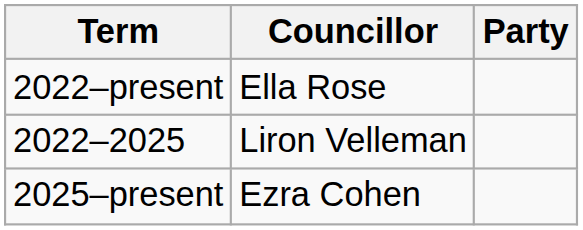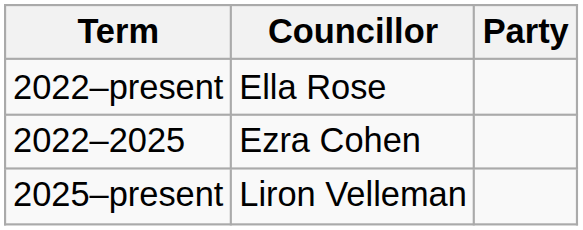 <table class="wikitable">
 <tr>
 <th>Term</th>
 <th>Councillor</th>
 <th colspan=2>Party</th>
 </tr>
 <tr>
 <td>2022–present</td>
 <td>Ella Rose</td>
 <td></td>
 </tr>
 <tr>
 <td>2022–2025</td>
-<td>Liron Velleman</td>
+<td>Ezra Cohen</td>
 <td></td>
 </tr>
 <tr>
 <td>2025–present</td>
-<td>Ezra Cohen</td>
+<td>Liron Velleman</td>
 <td></td>
 </tr>
 </table>
